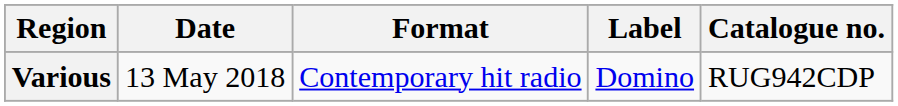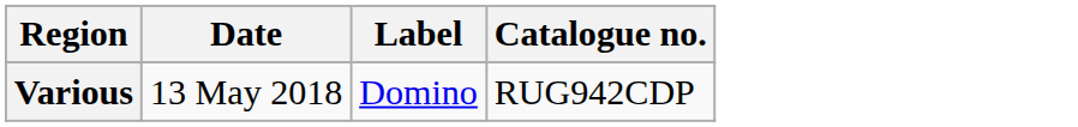 <table class="wikitable plainrowheaders">
 <tr>
 <th>Region</th>
 <th>Date</th>
-<th>Format</th>
 <th>Label</th>
 <th>Catalogue no.</th>
 </tr>
 <tr>
 <th scope="row">Various</th>
 <td>13 May 2018</td>
-<td><a href='#'>Contemporary hit radio</a></td>
 <td><a href='#'>Domino</a></td>
 <td>RUG942CDP</td>
 </tr>
 </table>
